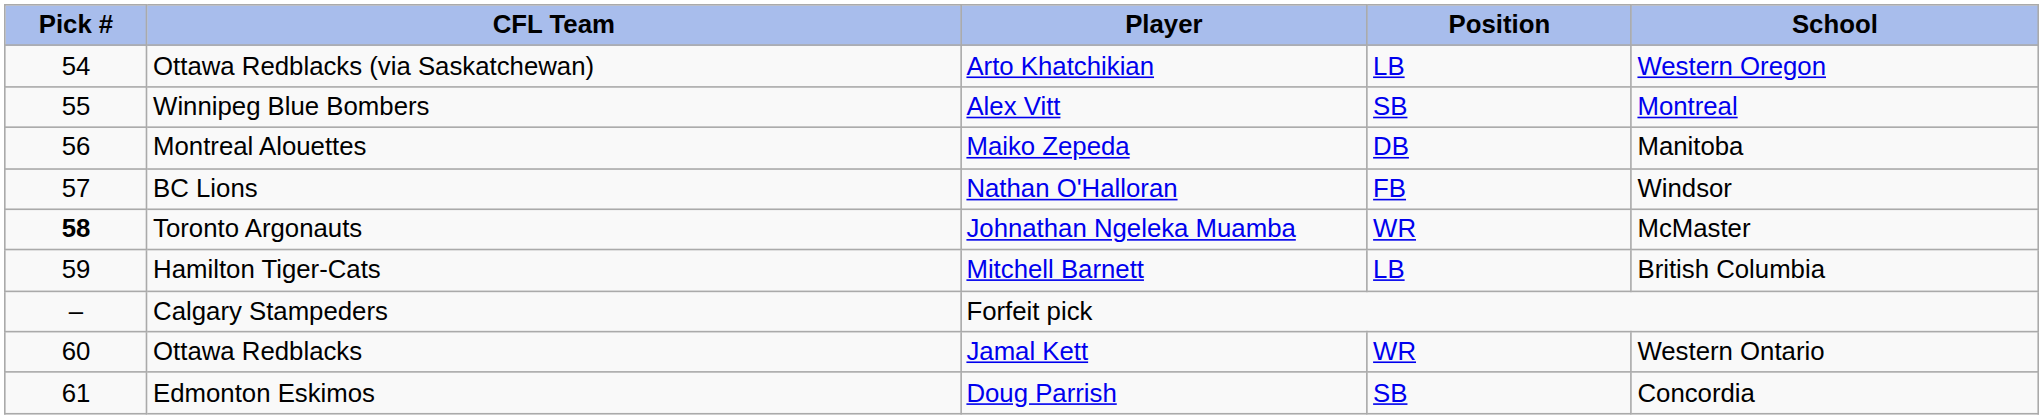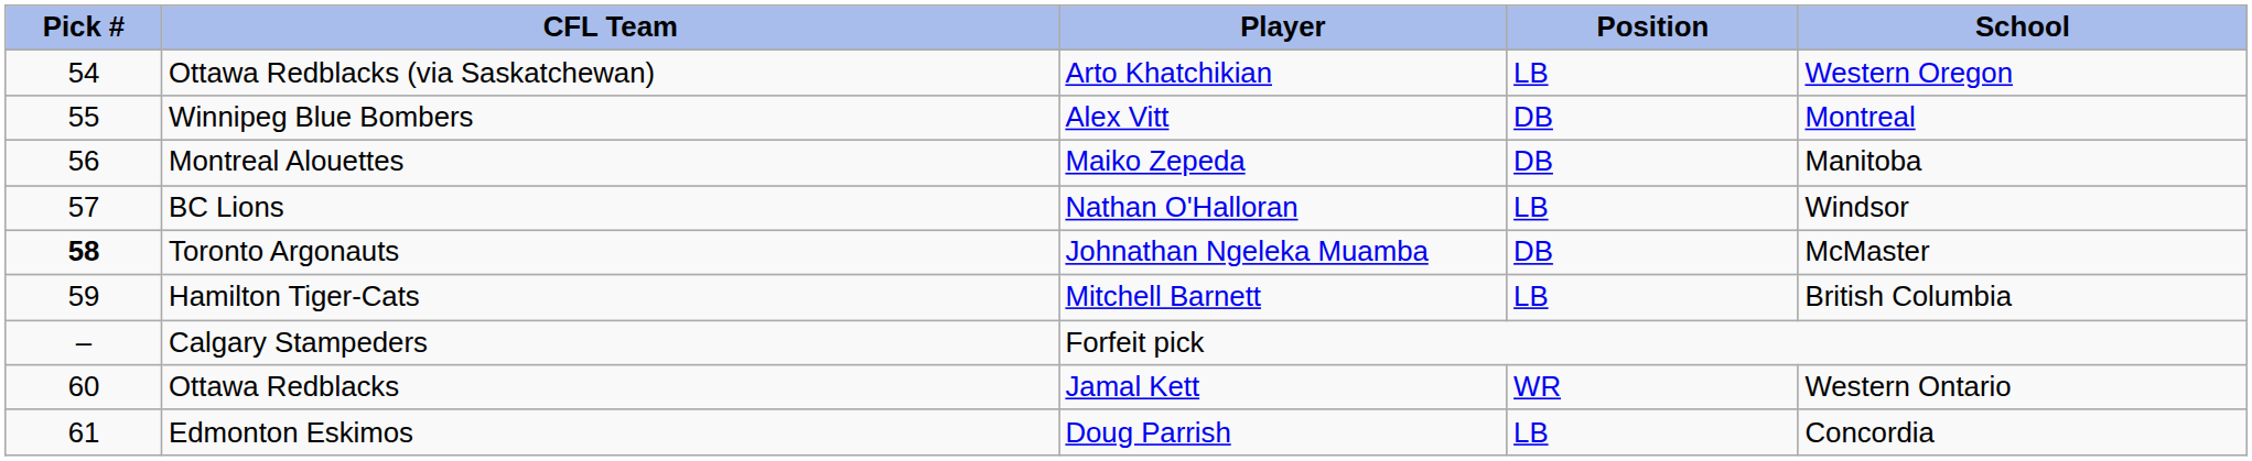 <table class="wikitable" style="width: 100%">
 <tr>
 <th style="background:#A8BDEC;" width=7%>Pick #</th>
 <th width=40% style="background:#A8BDEC;">CFL Team</th>
 <th width=20% style="background:#A8BDEC;">Player</th>
 <th width=13% style="background:#A8BDEC;">Position</th>
 <th width=20% style="background:#A8BDEC;">School</th>
 </tr>
 <tr>
 <td align=center>54</td>
 <td>Ottawa Redblacks (via Saskatchewan)</td>
 <td><a href='#'>Arto Khatchikian</a></td>
 <td><a href='#'>LB</a></td>
 <td><a href='#'>Western Oregon</a></td>
 </tr>
 <tr>
 <td align=center>55</td>
 <td>Winnipeg Blue Bombers</td>
 <td><a href='#'>Alex Vitt</a></td>
-<td><a href='#'>SB</a></td>
+<td><a href='#'>DB</a></td>
 <td><a href='#'>Montreal</a></td>
 </tr>
 <tr>
 <td align=center>56</td>
 <td>Montreal Alouettes</td>
 <td><a href='#'>Maiko Zepeda</a></td>
 <td><a href='#'>DB</a></td>
 <td>Manitoba</td>
 </tr>
 <tr>
 <td align=center>57</td>
 <td>BC Lions</td>
 <td><a href='#'>Nathan O'Halloran</a></td>
-<td><a href='#'>FB</a></td>
+<td><a href='#'>LB</a></td>
 <td>Windsor</td>
 </tr>
 <tr>
 <td align=center><strong>58</strong></td>
 <td>Toronto Argonauts</td>
 <td><a href='#'>Johnathan Ngeleka Muamba</a></td>
-<td><a href='#'>WR</a></td>
+<td><a href='#'>DB</a></td>
 <td>McMaster</td>
 </tr>
 <tr>
 <td align=center>59</td>
 <td>Hamilton Tiger-Cats</td>
 <td><a href='#'>Mitchell Barnett</a></td>
 <td><a href='#'>LB</a></td>
 <td>British Columbia</td>
 </tr>
 <tr>
 <td align=center>–</td>
 <td>Calgary Stampeders</td>
 <td colspan="3">Forfeit pick</td>
 </tr>
 <tr>
 <td align=center>60</td>
 <td>Ottawa Redblacks</td>
 <td><a href='#'>Jamal Kett</a></td>
 <td><a href='#'>WR</a></td>
 <td>Western Ontario</td>
 </tr>
 <tr>
 <td align=center>61</td>
 <td>Edmonton Eskimos</td>
 <td><a href='#'>Doug Parrish</a></td>
-<td><a href='#'>SB</a></td>
+<td><a href='#'>LB</a></td>
 <td>Concordia</td>
 </tr>
 </table>
